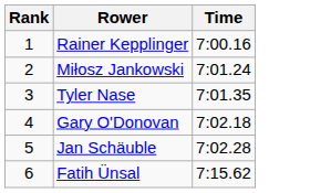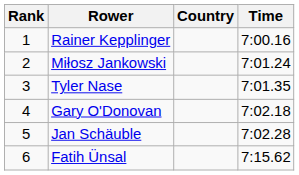 <table class="wikitable" style="text-align:center">
 <tr>
 <th>Rank</th>
 <th>Rower</th>
+<th>Country</th>
 <th>Time</th>
 </tr>
 <tr>
 <td>1</td>
 <td align="left"><a href='#'>Rainer Kepplinger</a></td>
+<td align="left"></td>
 <td>7:00.16</td>
 </tr>
 <tr>
 <td>2</td>
 <td align="left"><a href='#'>Miłosz Jankowski</a></td>
+<td align="left"></td>
 <td>7:01.24</td>
 </tr>
 <tr>
 <td>3</td>
 <td align="left"><a href='#'>Tyler Nase</a></td>
+<td align="left"></td>
 <td>7:01.35</td>
 </tr>
 <tr>
 <td>4</td>
 <td align="left"><a href='#'>Gary O'Donovan</a></td>
+<td align="left"></td>
 <td>7:02.18</td>
 </tr>
 <tr>
 <td>5</td>
 <td align="left"><a href='#'>Jan Schäuble</a></td>
+<td align="left"></td>
 <td>7:02.28</td>
 </tr>
 <tr>
 <td>6</td>
 <td align="left"><a href='#'>Fatih Ünsal</a></td>
+<td align="left"></td>
 <td>7:15.62</td>
 </tr>
 </table>
